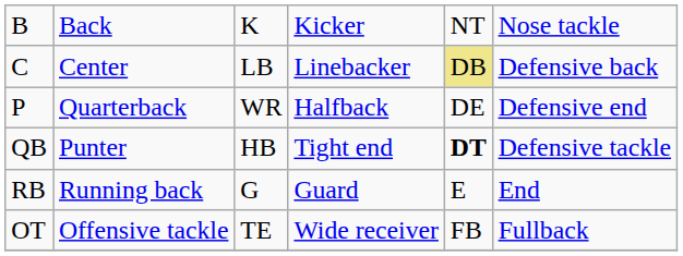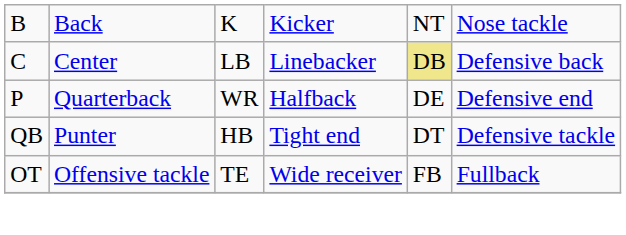 <table class="wikitable">
 <tr>
 <td>B</td>
 <td><a href='#'>Back</a></td>
 <td>K</td>
 <td><a href='#'>Kicker</a></td>
 <td>NT</td>
 <td><a href='#'>Nose tackle</a></td>
 </tr>
 <tr>
 <td>C</td>
 <td><a href='#'>Center</a></td>
 <td>LB</td>
 <td><a href='#'>Linebacker</a></td>
 <td style="background: khaki;">DB</td>
 <td><a href='#'>Defensive back</a></td>
 </tr>
 <tr>
 <td>P</td>
 <td><a href='#'>Quarterback</a></td>
 <td>WR</td>
 <td><a href='#'>Halfback</a></td>
 <td>DE</td>
 <td><a href='#'>Defensive end</a></td>
 </tr>
 <tr>
 <td>QB</td>
 <td><a href='#'>Punter</a></td>
 <td>HB</td>
 <td><a href='#'>Tight end</a></td>
-<td><strong>DT</strong></td>
+<td>DT</td>
 <td><a href='#'>Defensive tackle</a></td>
-</tr>
-<tr>
-<td>RB</td>
-<td><a href='#'>Running back</a></td>
-<td>G</td>
-<td><a href='#'>Guard</a></td>
-<td>E</td>
-<td><a href='#'>End</a></td>
 </tr>
 <tr>
 <td>OT</td>
 <td><a href='#'>Offensive tackle</a></td>
 <td>TE</td>
 <td><a href='#'>Wide receiver</a></td>
 <td>FB</td>
 <td><a href='#'>Fullback</a></td>
 </tr>
 <tr>
 </tr>
 </table>
